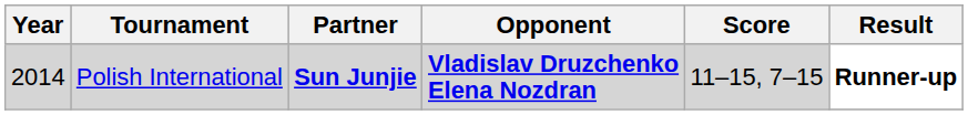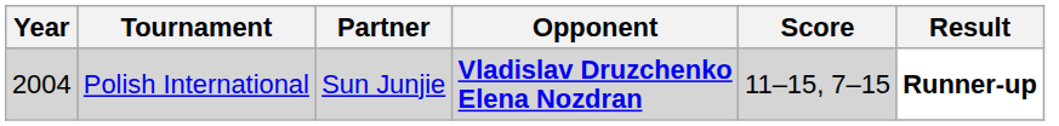 <table class="sortable wikitable" style="font-size: 90%;">
 <tr>
 <th>Year</th>
 <th>Tournament</th>
 <th>Partner</th>
 <th>Opponent</th>
 <th>Score</th>
 <th>Result</th>
 </tr>
 <tr style="background:#D5D5D5">
-<td align="center">2014</td>
+<td align="center">2004</td>
 <td align="left"><a href='#'>Polish International</a></td>
-<td align="left"><strong> <a href='#'>Sun Junjie</a></strong></td>
+<td align="left"> <a href='#'>Sun Junjie</a></td>
 <td align="left"><strong> <a href='#'>Vladislav Druzchenko</a> <br>  <a href='#'>Elena Nozdran</a></strong></td>
 <td align="left">11–15, 7–15</td>
 <td style="text-align:left; background:white"> <strong>Runner-up</strong></td>
 </tr>
 </table>
